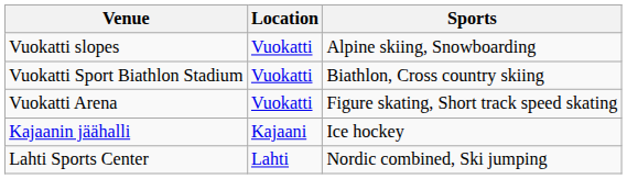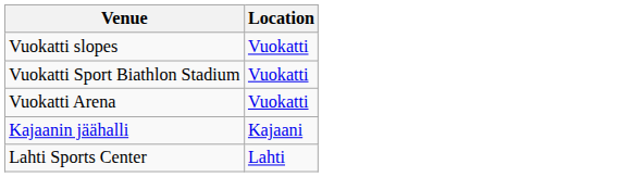 <table class="wikitable">
 <tr>
 <th>Venue</th>
 <th>Location</th>
-<th>Sports</th>
 </tr>
 <tr>
 <td>Vuokatti slopes</td>
 <td><a href='#'>Vuokatti</a></td>
-<td>Alpine skiing, Snowboarding</td>
 </tr>
 <tr>
 <td>Vuokatti Sport Biathlon Stadium</td>
 <td><a href='#'>Vuokatti</a></td>
-<td>Biathlon, Cross country skiing</td>
 </tr>
 <tr>
 <td>Vuokatti Arena</td>
 <td><a href='#'>Vuokatti</a></td>
-<td>Figure skating, Short track speed skating</td>
 </tr>
 <tr>
 <td><a href='#'>Kajaanin jäähalli</a></td>
 <td><a href='#'>Kajaani</a></td>
-<td>Ice hockey</td>
 </tr>
 <tr>
 <td>Lahti Sports Center</td>
 <td><a href='#'>Lahti</a></td>
-<td>Nordic combined, Ski jumping</td>
 </tr>
 </table>
